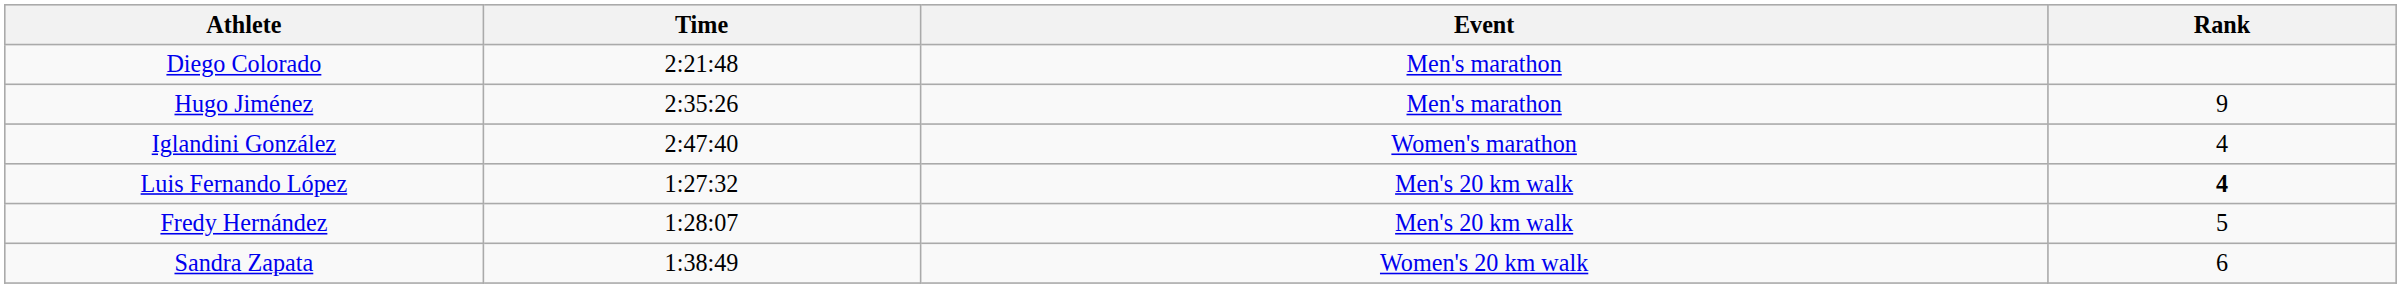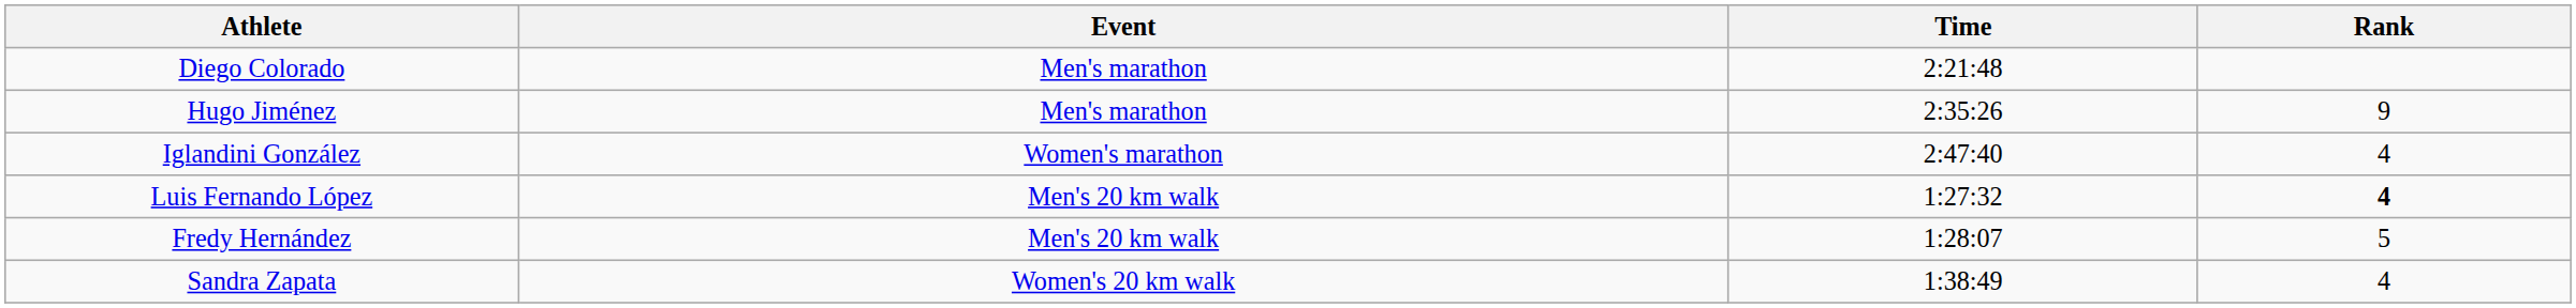 <table class="wikitable" style="font-size:95%; text-align:center;" width="95%">
 <tr>
 <th>Athlete</th>
+<th>Event</th>
 <th>Time</th>
-<th>Event</th>
 <th>Rank</th>
 </tr>
 <tr>
 <td width=20%><a href='#'>Diego Colorado</a></td>
+<td><a href='#'>Men's marathon</a></td>
 <td>2:21:48</td>
-<td><a href='#'>Men's marathon</a></td>
 <td></td>
 </tr>
 <tr>
 <td width=20%><a href='#'>Hugo Jiménez</a></td>
+<td><a href='#'>Men's marathon</a></td>
 <td>2:35:26</td>
-<td><a href='#'>Men's marathon</a></td>
 <td>9</td>
 </tr>
 <tr>
 <td width=20%><a href='#'>Iglandini González</a></td>
+<td><a href='#'>Women's marathon</a></td>
 <td>2:47:40</td>
-<td><a href='#'>Women's marathon</a></td>
 <td>4</td>
 </tr>
 <tr>
 <td width=20%><a href='#'>Luis Fernando López</a></td>
+<td><a href='#'>Men's 20 km walk</a></td>
 <td>1:27:32</td>
-<td><a href='#'>Men's 20 km walk</a></td>
 <td><strong>4</strong></td>
 </tr>
 <tr>
 <td width=20%><a href='#'>Fredy Hernández</a></td>
+<td><a href='#'>Men's 20 km walk</a></td>
 <td>1:28:07</td>
-<td><a href='#'>Men's 20 km walk</a></td>
 <td>5</td>
 </tr>
 <tr>
 <td width=20%><a href='#'>Sandra Zapata</a></td>
+<td><a href='#'>Women's 20 km walk</a></td>
 <td>1:38:49</td>
-<td><a href='#'>Women's 20 km walk</a></td>
-<td>6</td>
+<td>4</td>
 </tr>
 </table>
